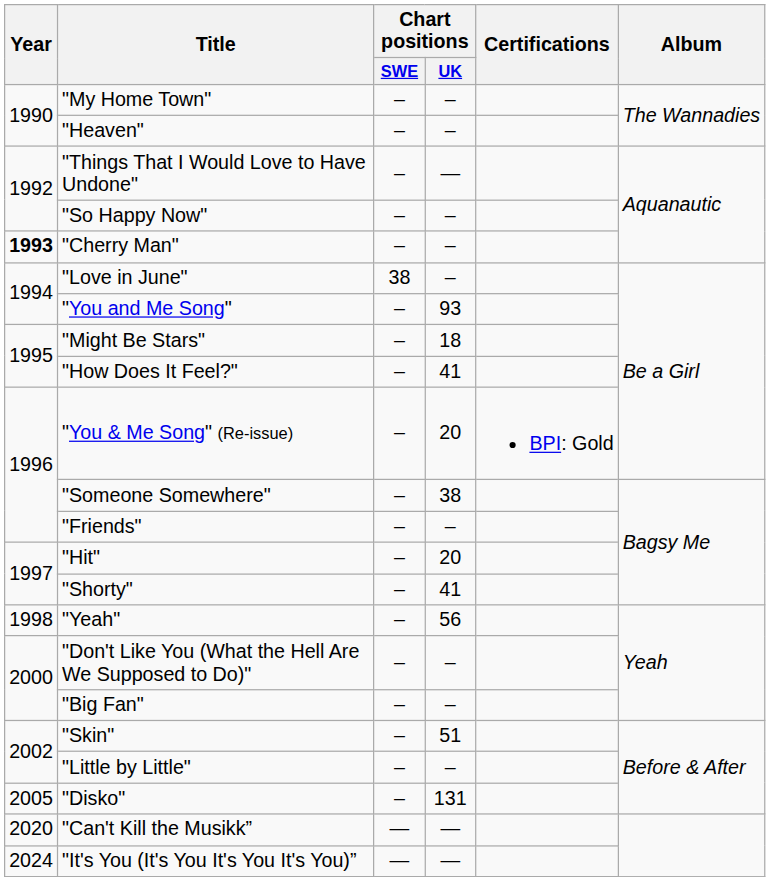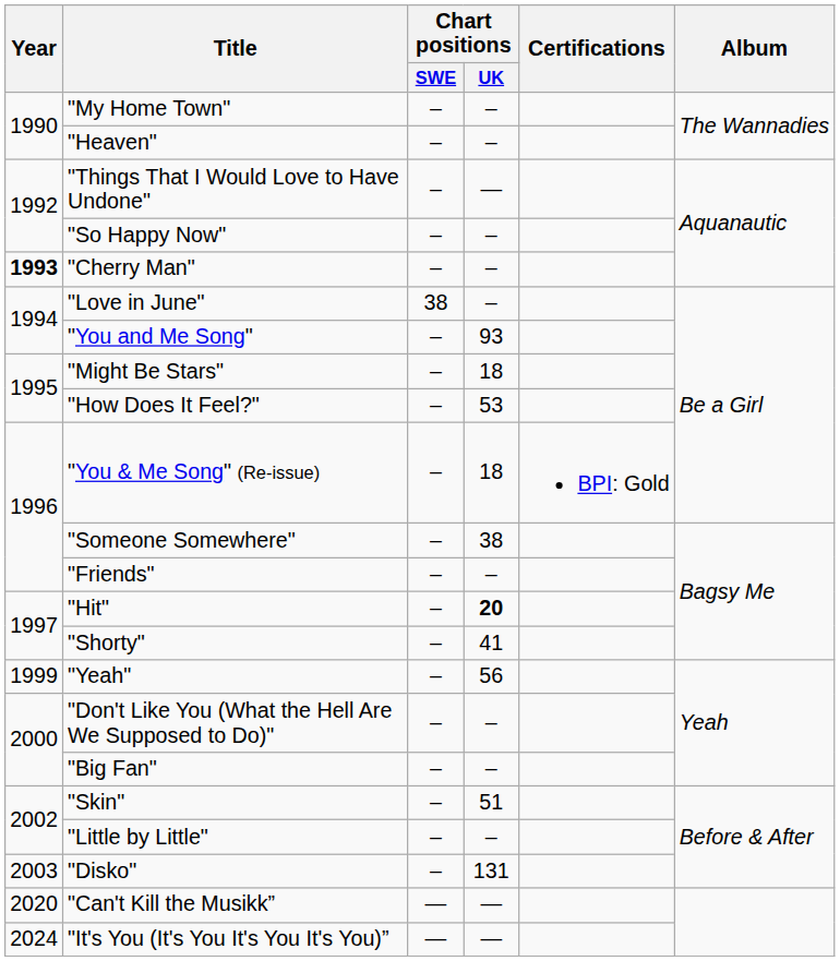 <table class="wikitable" style=text-align:center;>
 <tr>
 <th rowspan="2">Year</th>
 <th rowspan="2" width="250">Title</th>
 <th colspan="2">Chart positions</th>
 <th rowspan="2">Certifications</th>
 <th rowspan="2">Album</th>
 </tr>
 <tr style="font-size:smaller;">
 <th width="35"><a href='#'>SWE</a><br></th>
 <th width="35"><a href='#'>UK</a> <br></th>
 </tr>
 <tr>
 <td rowspan=2>1990</td>
 <td align=left>"My Home Town"</td>
 <td>–</td>
 <td>–</td>
 <td></td>
 <td align=left rowspan=2><em>The Wannadies</em></td>
 </tr>
 <tr>
 <td align=left>"Heaven"</td>
 <td>–</td>
 <td>–</td>
 <td></td>
 </tr>
 <tr>
 <td rowspan=2>1992</td>
 <td align=left>"Things That I Would Love to Have Undone"</td>
 <td>–</td>
 <td>—</td>
 <td></td>
 <td align=left rowspan=3><em>Aquanautic</em></td>
 </tr>
 <tr>
 <td align=left>"So Happy Now"</td>
 <td>–</td>
 <td>–</td>
 <td></td>
 </tr>
 <tr>
 <td><strong>1993</strong></td>
 <td align=left>"Cherry Man"</td>
 <td>–</td>
 <td>–</td>
 <td></td>
 </tr>
 <tr>
 <td rowspan=2>1994</td>
 <td align=left>"Love in June"</td>
 <td>38</td>
 <td>–</td>
 <td></td>
 <td align=left rowspan=5><em>Be a Girl</em></td>
 </tr>
 <tr>
 <td align=left>"<a href='#'>You and Me Song</a>"</td>
 <td>–</td>
 <td>93</td>
 <td></td>
 </tr>
 <tr>
 <td rowspan=2>1995</td>
 <td align=left>"Might Be Stars"</td>
 <td>–</td>
 <td>18</td>
 <td></td>
 </tr>
 <tr>
 <td align=left>"How Does It Feel?"</td>
 <td>–</td>
-<td>41</td>
+<td>53</td>
 <td></td>
 </tr>
 <tr>
 <td rowspan=3>1996</td>
 <td align=left>"<a href='#'>You & Me Song</a>" <small>(Re-issue)</small></td>
 <td>–</td>
-<td>20</td>
+<td>18</td>
 <td><br><ul><li><a href='#'>BPI</a>: Gold</li></ul></td>
 </tr>
 <tr>
 <td align=left>"Someone Somewhere"</td>
 <td>–</td>
 <td>38</td>
 <td></td>
 <td align=left rowspan=4><em>Bagsy Me</em></td>
 </tr>
 <tr>
 <td align=left>"Friends"</td>
 <td>–</td>
 <td>–</td>
 <td></td>
 </tr>
 <tr>
 <td rowspan=2>1997</td>
 <td align=left>"Hit"</td>
 <td>–</td>
-<td>20</td>
+<td><strong>20</strong></td>
 <td></td>
 </tr>
 <tr>
 <td align=left>"Shorty"</td>
 <td>–</td>
 <td>41</td>
 <td></td>
 </tr>
 <tr>
-<td>1998</td>
+<td>1999</td>
 <td align=left>"Yeah"</td>
 <td>–</td>
 <td>56</td>
 <td></td>
 <td align=left rowspan=3><em>Yeah</em></td>
 </tr>
 <tr>
 <td rowspan=2>2000</td>
 <td align=left>"Don't Like You (What the Hell Are We Supposed to Do)"</td>
 <td>–</td>
 <td>–</td>
 <td></td>
 </tr>
 <tr>
 <td align=left>"Big Fan"</td>
 <td>–</td>
 <td>–</td>
 <td></td>
 </tr>
 <tr>
 <td rowspan=2>2002</td>
 <td align=left>"Skin"</td>
 <td>–</td>
 <td>51</td>
 <td></td>
 <td align=left rowspan=3><em>Before & After</em></td>
 </tr>
 <tr>
 <td align=left>"Little by Little"</td>
 <td>–</td>
 <td>–</td>
 <td></td>
 </tr>
 <tr>
-<td>2005</td>
+<td>2003</td>
 <td align=left>"Disko"</td>
 <td>–</td>
 <td>131<br></td>
 <td></td>
 </tr>
 <tr>
 <td>2020</td>
 <td align=left>"Can't Kill the Musikk”</td>
 <td>—</td>
 <td>—</td>
 <td></td>
 </tr>
 <tr>
 <td>2024</td>
 <td align=left>"It's You (It's You It's You It's You)”</td>
 <td>—</td>
 <td>—</td>
 <td></td>
 </tr>
 <tr>
 </tr>
 </table>
